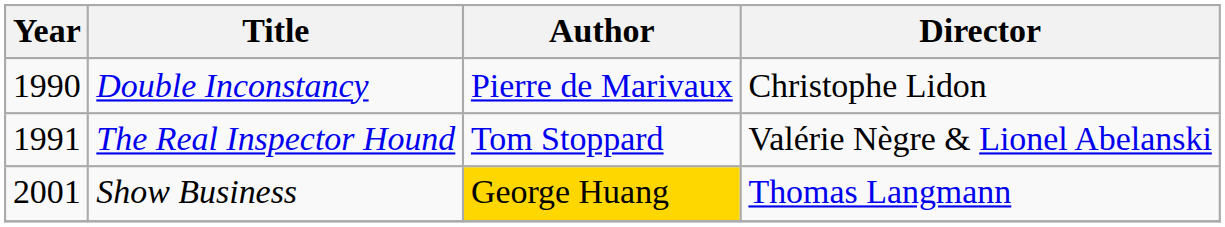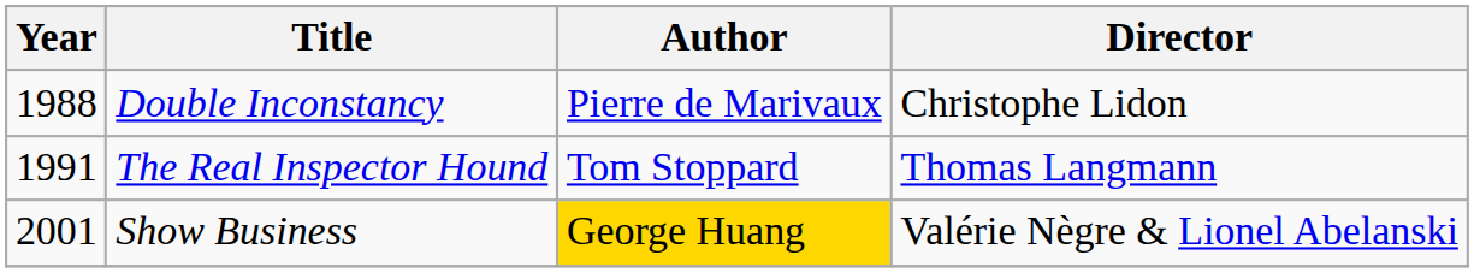 <table class="wikitable">
 <tr>
 <th>Year</th>
 <th>Title</th>
 <th>Author</th>
 <th>Director</th>
 </tr>
 <tr>
-<td>1990</td>
+<td>1988</td>
 <td><em><a href='#'>Double Inconstancy</a></em></td>
 <td><a href='#'>Pierre de Marivaux</a></td>
 <td>Christophe Lidon</td>
 </tr>
 <tr>
 <td>1991</td>
 <td><em><a href='#'>The Real Inspector Hound</a></em></td>
 <td><a href='#'>Tom Stoppard</a></td>
-<td>Valérie Nègre & <a href='#'>Lionel Abelanski</a></td>
+<td><a href='#'>Thomas Langmann</a></td>
 </tr>
 <tr>
 <td>2001</td>
 <td><em>Show Business</em></td>
 <td style="background: gold;">George Huang</td>
-<td><a href='#'>Thomas Langmann</a></td>
+<td>Valérie Nègre & <a href='#'>Lionel Abelanski</a></td>
 </tr>
 <tr>
 </tr>
 </table>
